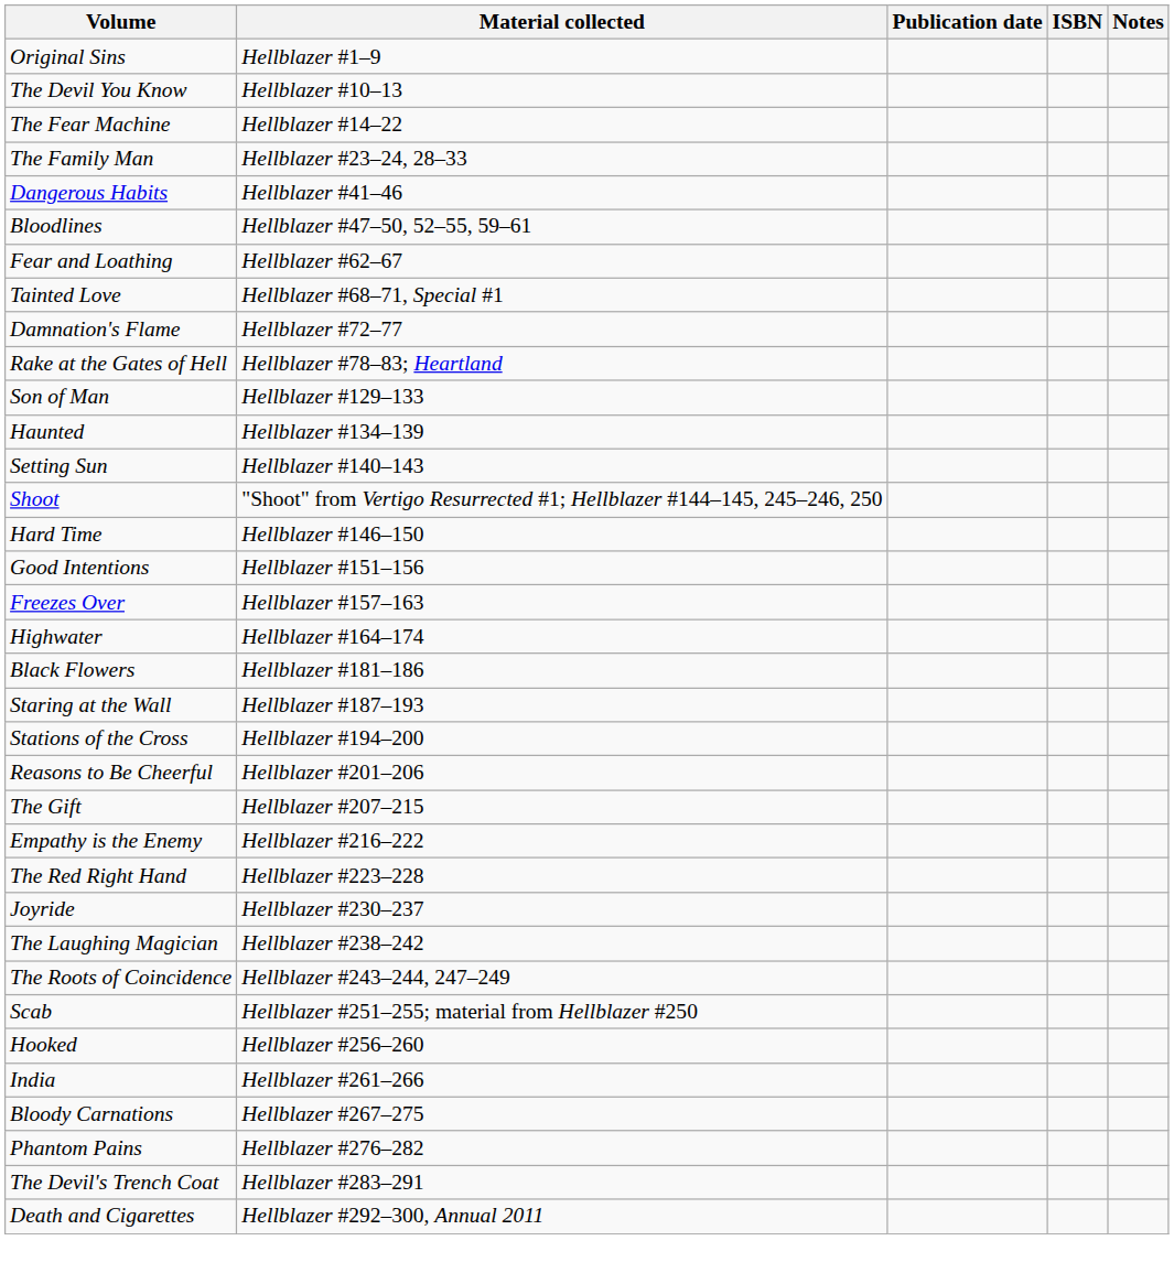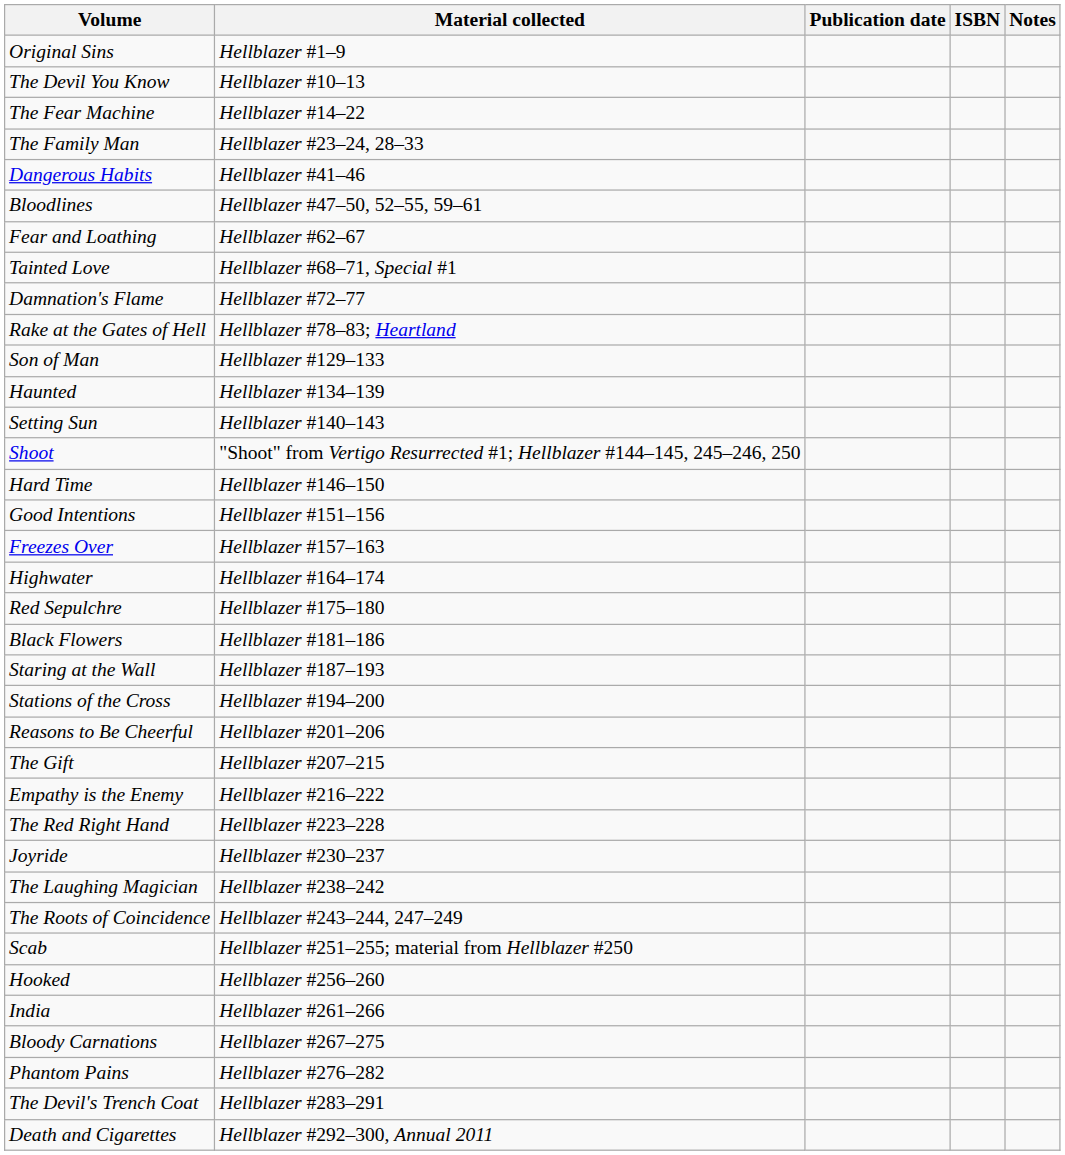 <table class="wikitable">
 <tr>
 <th>Volume</th>
 <th>Material collected</th>
 <th>Publication date</th>
 <th>ISBN</th>
 <th>Notes</th>
 </tr>
 <tr>
 <td><em>Original Sins</em></td>
 <td><em>Hellblazer</em> #1–9</td>
 <td></td>
 <td></td>
 <td></td>
 </tr>
 <tr>
 <td><em>The Devil You Know</em></td>
 <td><em>Hellblazer</em> #10–13</td>
 <td></td>
 <td></td>
 <td></td>
 </tr>
 <tr>
 <td><em>The Fear Machine</em></td>
 <td><em>Hellblazer</em> #14–22</td>
 <td></td>
 <td></td>
 <td></td>
 </tr>
 <tr>
 <td><em>The Family Man</em></td>
 <td><em>Hellblazer</em> #23–24, 28–33</td>
 <td></td>
 <td></td>
 <td></td>
 </tr>
 <tr>
 <td><em><a href='#'>Dangerous Habits</a></em></td>
 <td><em>Hellblazer</em> #41–46</td>
 <td></td>
 <td></td>
 <td></td>
 </tr>
 <tr>
 <td><em>Bloodlines</em></td>
 <td><em>Hellblazer</em> #47–50, 52–55, 59–61</td>
 <td></td>
 <td></td>
 <td></td>
 </tr>
 <tr>
 <td><em>Fear and Loathing</em></td>
 <td><em>Hellblazer</em> #62–67</td>
 <td></td>
 <td></td>
 <td></td>
 </tr>
 <tr>
 <td><em>Tainted Love</em></td>
 <td><em>Hellblazer</em> #68–71, <em>Special</em> #1</td>
 <td></td>
 <td></td>
 <td></td>
 </tr>
 <tr>
 <td><em>Damnation's Flame</em></td>
 <td><em>Hellblazer</em> #72–77</td>
 <td></td>
 <td></td>
 <td></td>
 </tr>
 <tr>
 <td><em>Rake at the Gates of Hell</em></td>
 <td><em>Hellblazer</em> #78–83; <em><a href='#'>Heartland</a></em></td>
 <td></td>
 <td></td>
 <td></td>
 </tr>
 <tr>
 <td><em>Son of Man</em></td>
 <td><em>Hellblazer</em> #129–133</td>
 <td></td>
 <td></td>
 <td></td>
 </tr>
 <tr>
 <td><em>Haunted</em></td>
 <td><em>Hellblazer</em> #134–139</td>
 <td></td>
 <td></td>
 <td></td>
 </tr>
 <tr>
 <td><em>Setting Sun</em></td>
 <td><em>Hellblazer</em> #140–143</td>
 <td></td>
 <td></td>
 <td></td>
 </tr>
 <tr>
 <td><em><a href='#'>Shoot</a></em></td>
 <td>"Shoot" from <em>Vertigo Resurrected</em> #1; <em>Hellblazer</em> #144–145, 245–246, 250</td>
 <td></td>
 <td></td>
 <td></td>
 </tr>
 <tr>
 <td><em>Hard Time</em></td>
 <td><em>Hellblazer</em> #146–150</td>
 <td></td>
 <td></td>
 <td></td>
 </tr>
 <tr>
 <td><em>Good Intentions</em></td>
 <td><em>Hellblazer</em> #151–156</td>
 <td></td>
 <td></td>
 <td></td>
 </tr>
 <tr>
 <td><em><a href='#'>Freezes Over</a></em></td>
 <td><em>Hellblazer</em> #157–163</td>
 <td></td>
 <td></td>
 <td></td>
 </tr>
 <tr>
 <td><em>Highwater</em></td>
 <td><em>Hellblazer</em> #164–174</td>
 <td></td>
 <td></td>
 <td></td>
 </tr>
 <tr>
+<td><em>Red Sepulchre</em></td>
+<td><em>Hellblazer</em> #175–180</td>
+<td></td>
+<td></td>
+<td></td>
+</tr>
+<tr>
 <td><em>Black Flowers</em></td>
 <td><em>Hellblazer</em> #181–186</td>
 <td></td>
 <td></td>
 <td></td>
 </tr>
 <tr>
 <td><em>Staring at the Wall</em></td>
 <td><em>Hellblazer</em> #187–193</td>
 <td></td>
 <td></td>
 <td></td>
 </tr>
 <tr>
 <td><em>Stations of the Cross</em></td>
 <td><em>Hellblazer</em> #194–200</td>
 <td></td>
 <td></td>
 <td></td>
 </tr>
 <tr>
 <td><em>Reasons to Be Cheerful</em></td>
 <td><em>Hellblazer</em> #201–206</td>
 <td></td>
 <td></td>
 <td></td>
 </tr>
 <tr>
 <td><em>The Gift</em></td>
 <td><em>Hellblazer</em> #207–215</td>
 <td></td>
 <td></td>
 <td></td>
 </tr>
 <tr>
 <td><em>Empathy is the Enemy</em></td>
 <td><em>Hellblazer</em> #216–222</td>
 <td></td>
 <td></td>
 <td></td>
 </tr>
 <tr>
 <td><em>The Red Right Hand</em></td>
 <td><em>Hellblazer</em> #223–228</td>
 <td></td>
 <td></td>
 <td></td>
 </tr>
 <tr>
 <td><em>Joyride</em></td>
 <td><em>Hellblazer</em> #230–237</td>
 <td></td>
 <td></td>
 <td></td>
 </tr>
 <tr>
 <td><em>The Laughing Magician</em></td>
 <td><em>Hellblazer</em> #238–242</td>
 <td></td>
 <td></td>
 <td></td>
 </tr>
 <tr>
 <td><em>The Roots of Coincidence</em></td>
 <td><em>Hellblazer</em> #243–244, 247–249</td>
 <td></td>
 <td></td>
 <td></td>
 </tr>
 <tr>
 <td><em>Scab</em></td>
 <td><em>Hellblazer</em> #251–255; material from <em>Hellblazer</em> #250</td>
 <td></td>
 <td></td>
 <td></td>
 </tr>
 <tr>
 <td><em>Hooked</em></td>
 <td><em>Hellblazer</em> #256–260</td>
 <td></td>
 <td></td>
 <td></td>
 </tr>
 <tr>
 <td><em>India</em></td>
 <td><em>Hellblazer</em> #261–266</td>
 <td></td>
 <td></td>
 <td></td>
 </tr>
 <tr>
 <td><em>Bloody Carnations</em></td>
 <td><em>Hellblazer</em> #267–275</td>
 <td></td>
 <td></td>
 <td></td>
 </tr>
 <tr>
 <td><em>Phantom Pains</em></td>
 <td><em>Hellblazer</em> #276–282</td>
 <td></td>
 <td></td>
 <td></td>
 </tr>
 <tr>
 <td><em>The Devil's Trench Coat</em></td>
 <td><em>Hellblazer</em> #283–291</td>
 <td></td>
 <td></td>
 <td></td>
 </tr>
 <tr>
 <td><em>Death and Cigarettes</em></td>
 <td><em>Hellblazer</em> #292–300, <em>Annual 2011</em></td>
 <td></td>
 <td></td>
 <td></td>
 </tr>
 </table>
